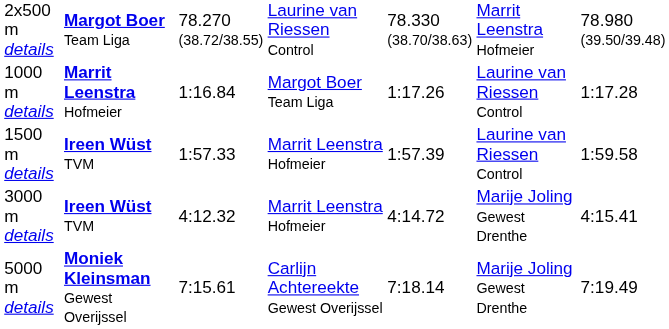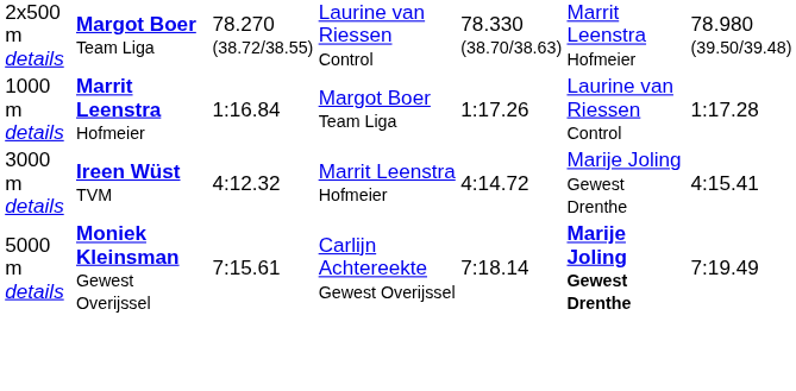 <table>
 <tr>
 <td>2x500 m<br><a href='#'><em>details</em></a></td>
 <td><strong><a href='#'>Margot Boer</a></strong><br><small>Team Liga</small></td>
 <td>78.270<br><small>(38.72/38.55)</small></td>
 <td><a href='#'>Laurine van Riessen</a><br><small>Control</small></td>
 <td>78.330<br><small>(38.70/38.63)</small></td>
 <td><a href='#'>Marrit Leenstra</a><br><small>Hofmeier</small></td>
 <td>78.980<br><small>(39.50/39.48)</small></td>
 </tr>
 <tr>
 <td>1000 m<br><a href='#'><em>details</em></a></td>
 <td><strong><a href='#'>Marrit Leenstra</a></strong><br><small>Hofmeier</small></td>
 <td>1:16.84</td>
 <td><a href='#'>Margot Boer</a><br><small>Team Liga</small></td>
 <td>1:17.26</td>
 <td><a href='#'>Laurine van Riessen</a><br><small>Control</small></td>
 <td>1:17.28</td>
 </tr>
 <tr>
-<td>1500 m<br><a href='#'><em>details</em></a></td>
-<td><strong><a href='#'>Ireen Wüst</a></strong><br><small>TVM</small></td>
-<td>1:57.33</td>
-<td><a href='#'>Marrit Leenstra</a><br><small>Hofmeier</small></td>
-<td>1:57.39</td>
-<td><a href='#'>Laurine van Riessen</a><br><small>Control</small></td>
-<td>1:59.58</td>
-</tr>
-<tr>
 <td>3000 m<br><a href='#'><em>details</em></a></td>
 <td><strong><a href='#'>Ireen Wüst</a></strong><br><small>TVM</small></td>
 <td>4:12.32</td>
 <td><a href='#'>Marrit Leenstra</a><br><small>Hofmeier</small></td>
 <td>4:14.72</td>
 <td><a href='#'>Marije Joling</a><br><small>Gewest Drenthe</small></td>
 <td>4:15.41</td>
 </tr>
 <tr>
 <td>5000 m<br><a href='#'><em>details</em></a></td>
 <td><strong><a href='#'>Moniek Kleinsman</a></strong><br><small>Gewest Overijssel</small></td>
 <td>7:15.61</td>
 <td><a href='#'>Carlijn Achtereekte</a><br><small>Gewest Overijssel</small></td>
 <td>7:18.14</td>
-<td><a href='#'>Marije Joling</a><br><small>Gewest Drenthe</small></td>
+<td><strong><a href='#'>Marije Joling</a><br><small>Gewest Drenthe</small></strong></td>
 <td>7:19.49</td>
 </tr>
 </table>
